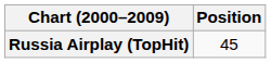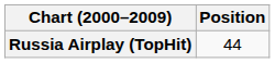 <table class="wikitable plainrowheaders" style="text-align:center">
 <tr>
 <th scope="col">Chart (2000–2009)</th>
 <th scope="col">Position</th>
 </tr>
 <tr>
 <th scope="row">Russia Airplay (TopHit)</th>
-<td>45</td>
+<td>44</td>
 </tr>
 </table>
